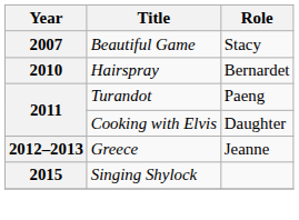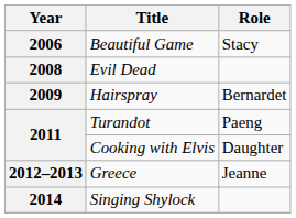 <table class="wikitable sortable plainrowheaders">
 <tr>
 <th scope="col">Year</th>
 <th scope="col">Title</th>
 <th scope="col">Role</th>
 </tr>
 <tr>
-<th scope="row">2007</th>
+<th scope="row">2006</th>
 <td><em>Beautiful Game </em></td>
 <td>Stacy</td>
 </tr>
 <tr>
-<th scope="row">2010</th>
+<th scope="row">2008</th>
+<td><em>Evil Dead </em></td>
+<td></td>
+</tr>
+<tr>
+<th scope="row">2009</th>
 <td><em>Hairspray </em></td>
 <td>Bernardet</td>
 </tr>
 <tr>
 <th scope="row" rowspan=2>2011</th>
 <td><em>Turandot </em></td>
 <td>Paeng</td>
 </tr>
 <tr>
 <td><em>Cooking with Elvis</em></td>
 <td>Daughter</td>
 </tr>
 <tr>
 <th scope="row">2012–2013</th>
 <td><em>Greece</em></td>
 <td>Jeanne</td>
 </tr>
 <tr>
-<th scope="row">2015</th>
+<th scope="row">2014</th>
 <td><em>Singing Shylock</em></td>
 <td></td>
 </tr>
 <tr>
 </tr>
 </table>
